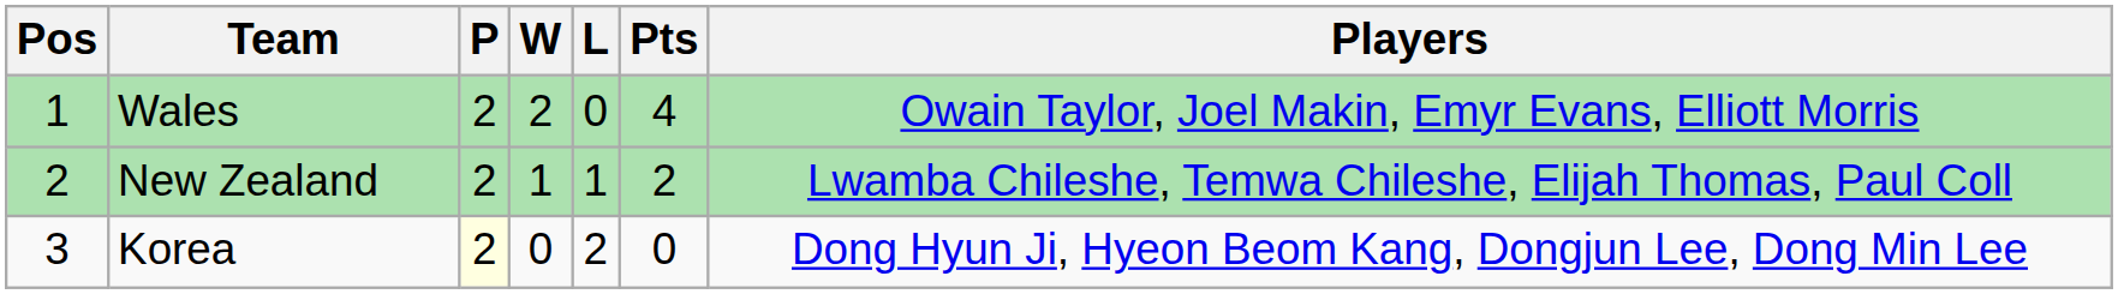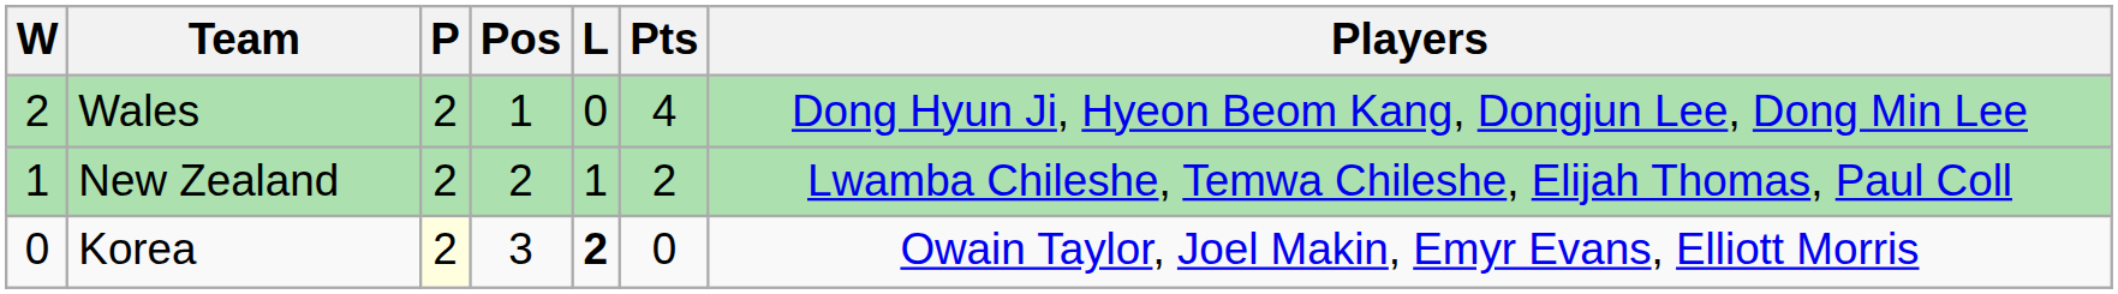 <table class="wikitable" style="font-size: 100%">
 <tr>
-<th width=20>Pos</th>
+<th width=10>W</th>
 <th width=120>Team</th>
 <th width=10>P</th>
-<th width=10>W</th>
+<th width=20>Pos</th>
 <th width=10>L</th>
 <th width=20>Pts</th>
 <th width=500>Players</th>
 </tr>
 <tr align=center style="background:#ACE1AF;">
-<td>1</td>
+<td>2</td>
 <td align="left">Wales</td>
 <td>2</td>
-<td>2</td>
+<td>1</td>
 <td>0</td>
 <td>4</td>
-<td><a href='#'>Owain Taylor</a>, <a href='#'>Joel Makin</a>, <a href='#'>Emyr Evans</a>, <a href='#'>Elliott Morris</a></td>
+<td><a href='#'>Dong Hyun Ji</a>, <a href='#'>Hyeon Beom Kang</a>, <a href='#'>Dongjun Lee</a>, <a href='#'>Dong Min Lee</a></td>
 </tr>
 <tr align=center style="background:#ACE1AF;">
-<td>2</td>
+<td>1</td>
 <td align="left">New Zealand</td>
 <td>2</td>
-<td>1</td>
+<td>2</td>
 <td>1</td>
 <td>2</td>
 <td><a href='#'>Lwamba Chileshe</a>, <a href='#'>Temwa Chileshe</a>, <a href='#'>Elijah Thomas</a>, <a href='#'>Paul Coll</a></td>
 </tr>
 <tr align=center>
-<td>3</td>
+<td>0</td>
 <td align="left">Korea</td>
 <td style="background: lightyellow;">2</td>
+<td>3</td>
+<td><strong>2</strong></td>
 <td>0</td>
-<td>2</td>
-<td>0</td>
-<td><a href='#'>Dong Hyun Ji</a>, <a href='#'>Hyeon Beom Kang</a>, <a href='#'>Dongjun Lee</a>, <a href='#'>Dong Min Lee</a></td>
+<td><a href='#'>Owain Taylor</a>, <a href='#'>Joel Makin</a>, <a href='#'>Emyr Evans</a>, <a href='#'>Elliott Morris</a></td>
 </tr>
 </table>
